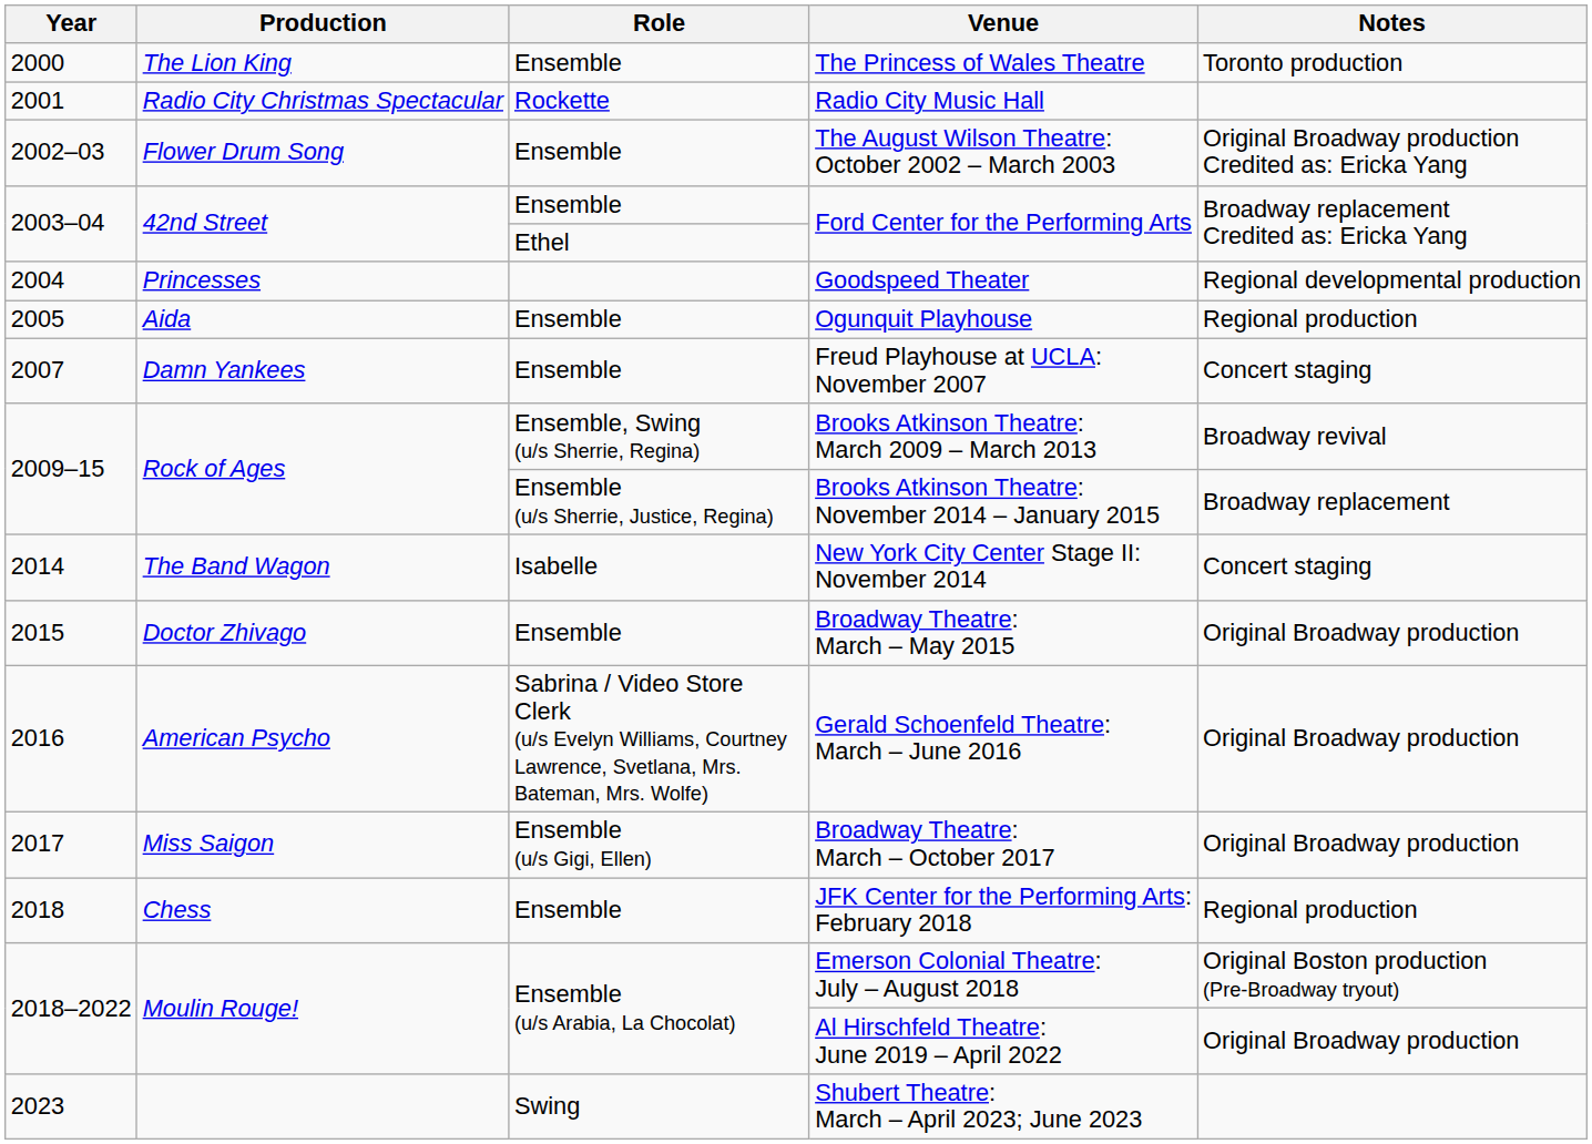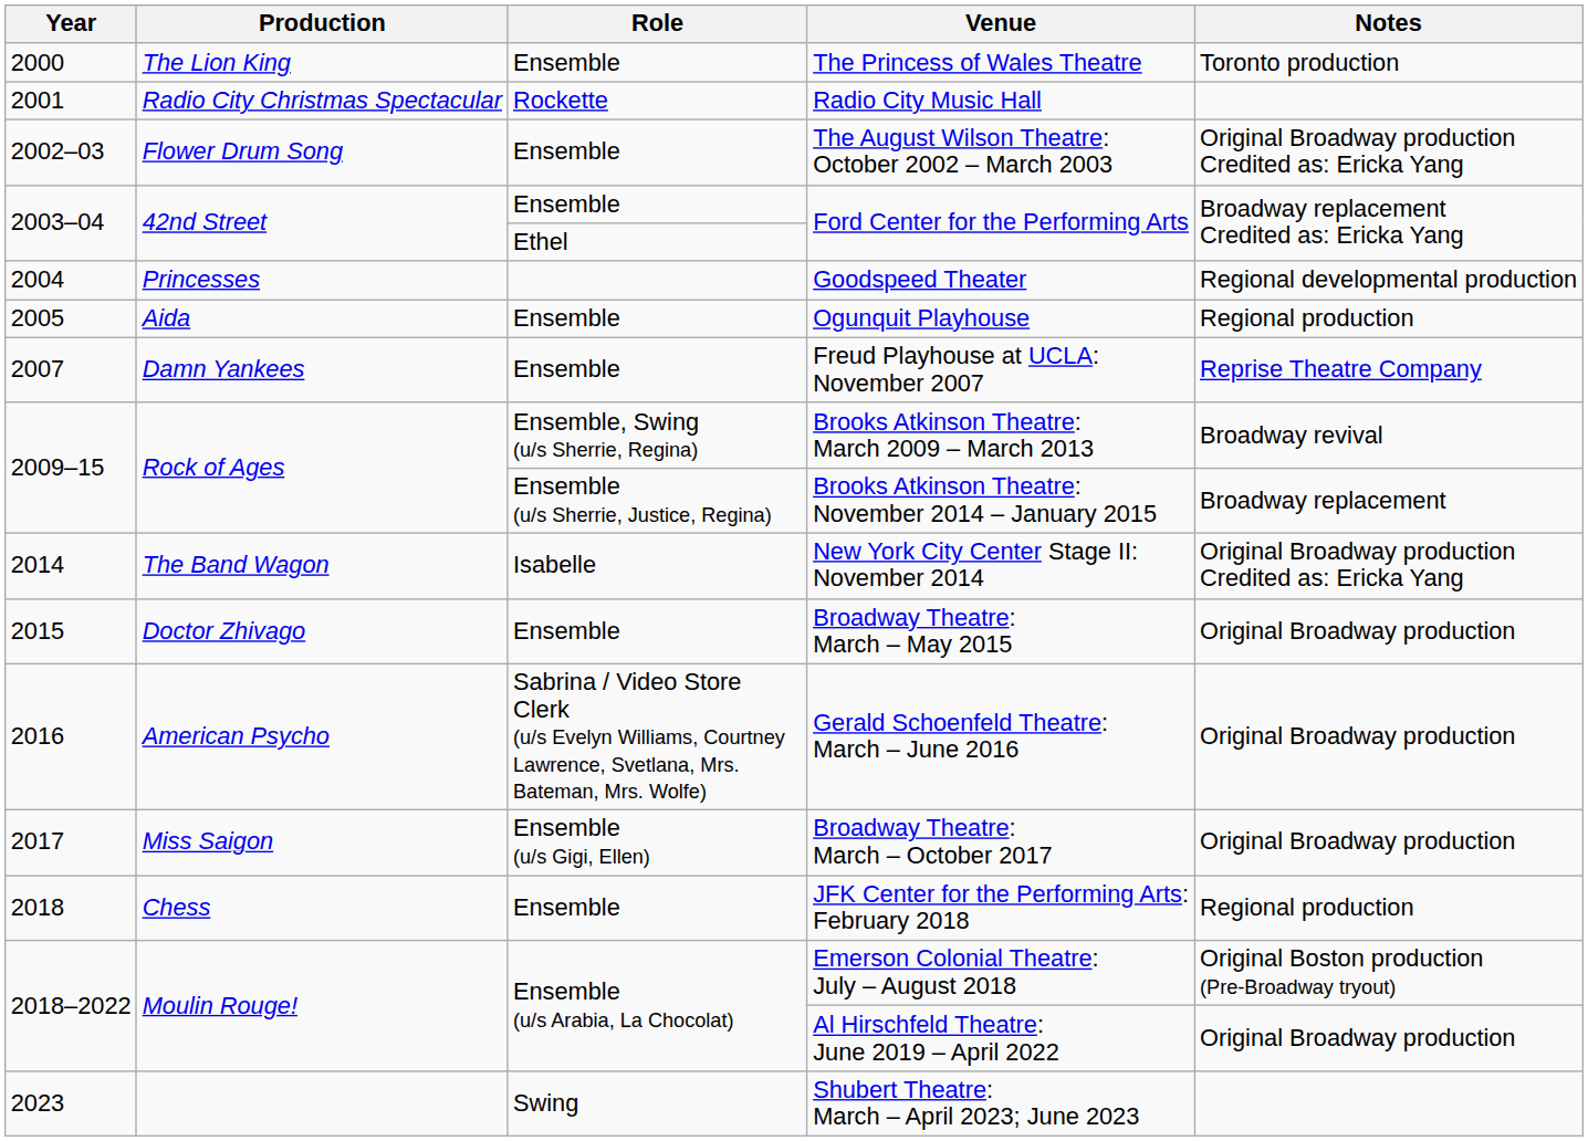 <table class="wikitable sortable">
 <tr>
 <th scope="col">Year</th>
 <th scope="col">Production</th>
 <th scope="col" style="width:12em;">Role</th>
 <th scope="col">Venue</th>
 <th scope="col" class="unsortable">Notes</th>
 </tr>
 <tr>
 <td>2000</td>
 <td><a href='#'><em>The Lion King</em></a></td>
 <td>Ensemble</td>
 <td><a href='#'>The Princess of Wales Theatre</a></td>
 <td>Toronto production</td>
 </tr>
 <tr>
 <td>2001</td>
 <td><a href='#'><em>Radio City Christmas Spectacular</em></a></td>
 <td><a href='#'>Rockette</a></td>
 <td><a href='#'>Radio City Music Hall</a></td>
 <td></td>
 </tr>
 <tr>
 <td>2002–03</td>
 <td><em><a href='#'>Flower Drum Song</a></em></td>
 <td>Ensemble</td>
 <td><a href='#'>The August Wilson Theatre</a>:<br>October 2002  – March 2003</td>
 <td>Original Broadway production<br>Credited as: Ericka Yang</td>
 </tr>
 <tr>
 <td rowspan="2">2003–04</td>
 <td rowspan="2"><a href='#'><em>42nd Street</em></a></td>
 <td>Ensemble</td>
 <td rowspan="2"><a href='#'>Ford Center for the Performing Arts</a></td>
 <td rowspan="2">Broadway replacement<br>Credited as: Ericka Yang</td>
 </tr>
 <tr>
 <td>Ethel</td>
 </tr>
 <tr>
 <td>2004</td>
 <td><em><a href='#'>Princesses</a></em></td>
 <td></td>
 <td><a href='#'>Goodspeed Theater</a></td>
 <td>Regional developmental production</td>
 </tr>
 <tr>
 <td>2005</td>
 <td><em><a href='#'>Aida</a></em></td>
 <td>Ensemble</td>
 <td><a href='#'>Ogunquit Playhouse</a></td>
 <td>Regional production</td>
 </tr>
 <tr>
 <td>2007</td>
 <td><em><a href='#'>Damn Yankees</a></em></td>
 <td>Ensemble</td>
 <td>Freud Playhouse at <a href='#'>UCLA</a>:<br>November 2007</td>
-<td>Concert staging</td>
+<td><a href='#'>Reprise Theatre Company</a></td>
 </tr>
 <tr>
 <td rowspan="2">2009–15</td>
 <td rowspan="2"><a href='#'><em>Rock of Ages</em></a></td>
 <td>Ensemble, Swing<br><small>(u/s Sherrie, Regina)</small></td>
 <td><a href='#'>Brooks Atkinson Theatre</a>:<br>March 2009 – March 2013</td>
 <td>Broadway revival</td>
 </tr>
 <tr>
 <td>Ensemble<br><small>(u/s Sherrie, Justice, Regina)</small></td>
 <td><a href='#'>Brooks Atkinson Theatre</a>:<br>November 2014 – January 2015</td>
 <td>Broadway replacement</td>
 </tr>
 <tr>
 <td>2014</td>
 <td><a href='#'><em>The Band Wagon</em></a></td>
 <td>Isabelle</td>
 <td><a href='#'>New York City Center</a> Stage II:<br>November 2014</td>
-<td>Concert staging</td>
+<td>Original Broadway production<br>Credited as: Ericka Yang</td>
 </tr>
 <tr>
 <td>2015</td>
 <td><a href='#'><em>Doctor Zhivago</em></a></td>
 <td>Ensemble</td>
 <td><a href='#'>Broadway Theatre</a>:<br>March – May 2015</td>
 <td>Original Broadway production</td>
 </tr>
 <tr>
 <td>2016</td>
 <td><a href='#'><em>American Psycho</em></a></td>
 <td>Sabrina / Video Store Clerk<br><small>(u/s Evelyn Williams, Courtney Lawrence, Svetlana, Mrs. Bateman, Mrs. Wolfe)</small></td>
 <td><a href='#'>Gerald Schoenfeld Theatre</a>:<br>March – June 2016</td>
 <td>Original Broadway production</td>
 </tr>
 <tr>
 <td>2017</td>
 <td><em><a href='#'>Miss Saigon</a></em></td>
 <td>Ensemble<br><small>(u/s Gigi, Ellen)</small></td>
 <td><a href='#'>Broadway Theatre</a>:<br>March – October 2017</td>
 <td>Original Broadway production</td>
 </tr>
 <tr>
 <td>2018</td>
 <td><a href='#'><em>Chess</em></a></td>
 <td>Ensemble</td>
 <td><a href='#'>JFK Center for the Performing Arts</a>:<br>February 2018</td>
 <td>Regional production</td>
 </tr>
 <tr>
 <td rowspan="2">2018–2022</td>
 <td rowspan="2"><a href='#'><em>Moulin Rouge!</em></a></td>
 <td rowspan="2">Ensemble<br><small>(u/s Arabia, La Chocolat)</small></td>
 <td><a href='#'>Emerson Colonial Theatre</a>:<br>July – August 2018</td>
 <td>Original Boston production<br><small>(Pre-Broadway tryout)</small></td>
 </tr>
 <tr>
 <td><a href='#'>Al Hirschfeld Theatre</a>:<br>June 2019 – April 2022</td>
 <td>Original Broadway production</td>
 </tr>
 <tr>
 <td>2023</td>
 <td><a href='#'><em></em></a></td>
 <td>Swing</td>
 <td><a href='#'>Shubert Theatre</a>:<br>March – April 2023; June 2023</td>
 <td></td>
 </tr>
 </table>
